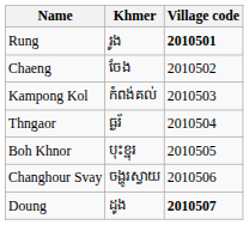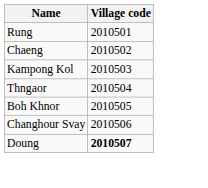 <table class="wikitable sortable">
 <tr>
 <th>Name</th>
-<th>Khmer</th>
 <th>Village code</th>
 </tr>
 <tr>
 <td>Rung</td>
-<td>រូង</td>
-<td><strong>2010501</strong></td>
+<td>2010501</td>
 </tr>
 <tr>
 <td>Chaeng</td>
-<td>ចែង</td>
 <td>2010502</td>
 </tr>
 <tr>
 <td>Kampong Kol</td>
-<td>កំពង់គល់</td>
 <td>2010503</td>
 </tr>
 <tr>
 <td>Thngaor</td>
-<td>ធ្ងរ័</td>
 <td>2010504</td>
 </tr>
 <tr>
 <td>Boh Khnor</td>
-<td>បុះខ្នុរ</td>
 <td>2010505</td>
 </tr>
 <tr>
 <td>Changhour Svay</td>
-<td>ចង្ហូរស្វាយ</td>
 <td>2010506</td>
 </tr>
 <tr>
 <td>Doung</td>
-<td>ដូង</td>
 <td><strong>2010507</strong></td>
 </tr>
 </table>
